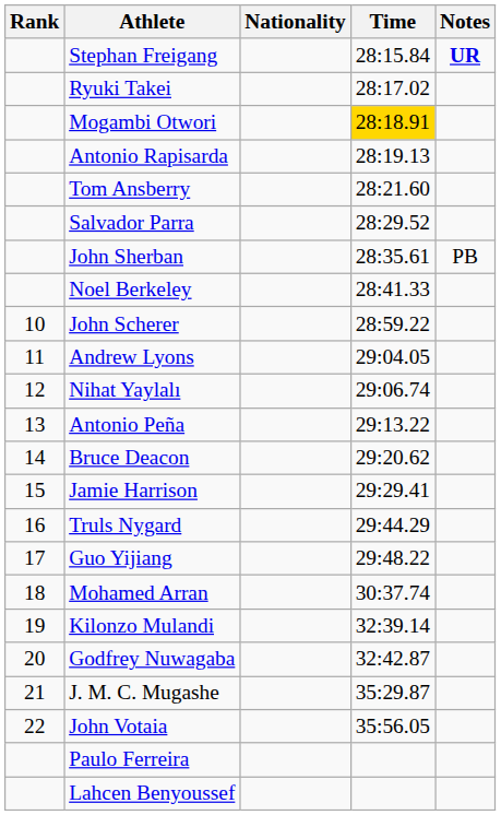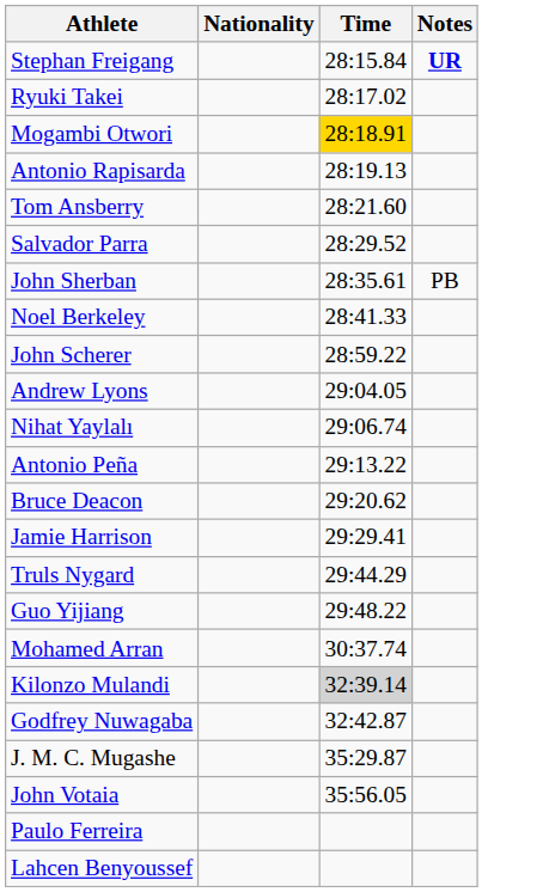 <table class="wikitable sortable" style="text-align:center">
 <tr>
-<th>Rank</th>
 <th>Athlete</th>
 <th>Nationality</th>
 <th>Time</th>
 <th>Notes</th>
 </tr>
 <tr>
-<td></td>
 <td align=left><a href='#'>Stephan Freigang</a></td>
 <td align=left></td>
 <td>28:15.84</td>
 <td><strong><a href='#'>UR</a></strong></td>
 </tr>
 <tr>
-<td></td>
 <td align=left><a href='#'>Ryuki Takei</a></td>
 <td align=left></td>
 <td>28:17.02</td>
 <td></td>
 </tr>
 <tr>
-<td></td>
 <td align=left><a href='#'>Mogambi Otwori</a></td>
 <td align=left></td>
 <td style="background: gold;">28:18.91</td>
 <td></td>
 </tr>
 <tr>
-<td></td>
 <td align=left><a href='#'>Antonio Rapisarda</a></td>
 <td align=left></td>
 <td>28:19.13</td>
 <td></td>
 </tr>
 <tr>
-<td></td>
 <td align=left><a href='#'>Tom Ansberry</a></td>
 <td align=left></td>
 <td>28:21.60</td>
 <td></td>
 </tr>
 <tr>
-<td></td>
 <td align=left><a href='#'>Salvador Parra</a></td>
 <td align=left></td>
 <td>28:29.52</td>
 <td></td>
 </tr>
 <tr>
-<td></td>
 <td align=left><a href='#'>John Sherban</a></td>
 <td align=left></td>
 <td>28:35.61</td>
 <td>PB</td>
 </tr>
 <tr>
-<td></td>
 <td align=left><a href='#'>Noel Berkeley</a></td>
 <td align=left></td>
 <td>28:41.33</td>
 <td></td>
 </tr>
 <tr>
-<td>10</td>
 <td align=left><a href='#'>John Scherer</a></td>
 <td align=left></td>
 <td>28:59.22</td>
 <td></td>
 </tr>
 <tr>
-<td>11</td>
 <td align=left><a href='#'>Andrew Lyons</a></td>
 <td align=left></td>
 <td>29:04.05</td>
 <td></td>
 </tr>
 <tr>
-<td>12</td>
 <td align=left><a href='#'>Nihat Yaylalı</a></td>
 <td align=left></td>
 <td>29:06.74</td>
 <td></td>
 </tr>
 <tr>
-<td>13</td>
 <td align=left><a href='#'>Antonio Peña</a></td>
 <td align=left></td>
 <td>29:13.22</td>
 <td></td>
 </tr>
 <tr>
-<td>14</td>
 <td align=left><a href='#'>Bruce Deacon</a></td>
 <td align=left></td>
 <td>29:20.62</td>
 <td></td>
 </tr>
 <tr>
-<td>15</td>
 <td align=left><a href='#'>Jamie Harrison</a></td>
 <td align=left></td>
 <td>29:29.41</td>
 <td></td>
 </tr>
 <tr>
-<td>16</td>
 <td align=left><a href='#'>Truls Nygard</a></td>
 <td align=left></td>
 <td>29:44.29</td>
 <td></td>
 </tr>
 <tr>
-<td>17</td>
 <td align=left><a href='#'>Guo Yijiang</a></td>
 <td align=left></td>
 <td>29:48.22</td>
 <td></td>
 </tr>
 <tr>
-<td>18</td>
 <td align=left><a href='#'>Mohamed Arran</a></td>
 <td align=left></td>
 <td>30:37.74</td>
 <td></td>
 </tr>
 <tr>
-<td>19</td>
 <td align=left><a href='#'>Kilonzo Mulandi</a></td>
 <td align=left></td>
-<td>32:39.14</td>
+<td style="background: lightgrey;">32:39.14</td>
 <td></td>
 </tr>
 <tr>
-<td>20</td>
 <td align=left><a href='#'>Godfrey Nuwagaba</a></td>
 <td align=left></td>
 <td>32:42.87</td>
 <td></td>
 </tr>
 <tr>
-<td>21</td>
 <td align=left>J. M. C. Mugashe</td>
 <td align=left></td>
 <td>35:29.87</td>
 <td></td>
 </tr>
 <tr>
-<td>22</td>
 <td align=left><a href='#'>John Votaia</a></td>
 <td align=left></td>
 <td>35:56.05</td>
 <td></td>
 </tr>
 <tr>
-<td></td>
 <td align=left><a href='#'>Paulo Ferreira</a></td>
 <td align=left></td>
 <td></td>
 <td></td>
 </tr>
 <tr>
-<td></td>
 <td align=left><a href='#'>Lahcen Benyoussef</a></td>
 <td align=left></td>
 <td></td>
 <td></td>
 </tr>
 </table>
